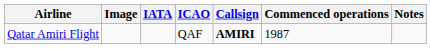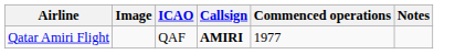 <table class="wikitable sortable">
 <tr valign="middle">
 <th>Airline</th>
 <th>Image</th>
-<th><a href='#'>IATA</a></th>
 <th><a href='#'>ICAO</a></th>
 <th><a href='#'>Callsign</a></th>
 <th>Commenced operations</th>
 <th>Notes</th>
 </tr>
 <tr>
 <td><a href='#'>Qatar Amiri Flight</a></td>
 <td></td>
-<td></td>
 <td>QAF</td>
 <td><strong>AMIRI</strong></td>
-<td>1987</td>
+<td>1977</td>
 <td></td>
 </tr>
 </table>
